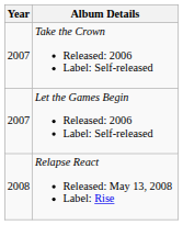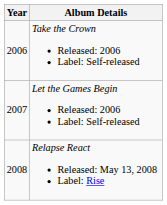 <table class="wikitable">
 <tr>
 <th>Year</th>
 <th style="width:200px;">Album Details</th>
 </tr>
 <tr>
-<td>2007</td>
+<td>2006</td>
 <td><em>Take the Crown</em><br><ul><li>Released: 2006</li><li>Label: Self-released</li></ul></td>
 </tr>
 <tr>
 <td>2007</td>
 <td><em>Let the Games Begin</em><br><ul><li>Released: 2006</li><li>Label: Self-released</li></ul></td>
 </tr>
 <tr>
 <td>2008</td>
 <td><em>Relapse React</em><br><ul><li>Released: May 13, 2008</li><li>Label: <a href='#'>Rise</a></li></ul></td>
 </tr>
 </table>
